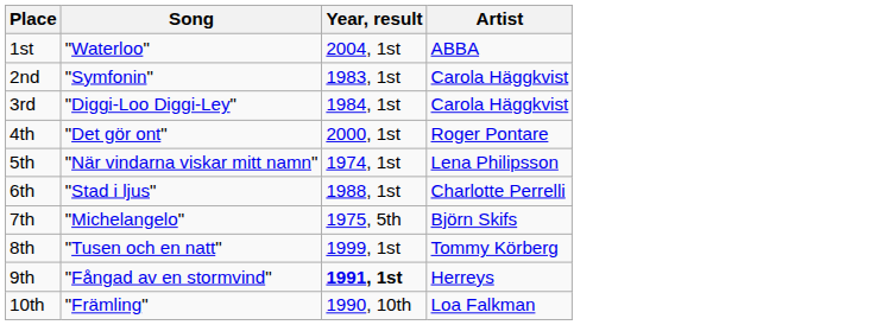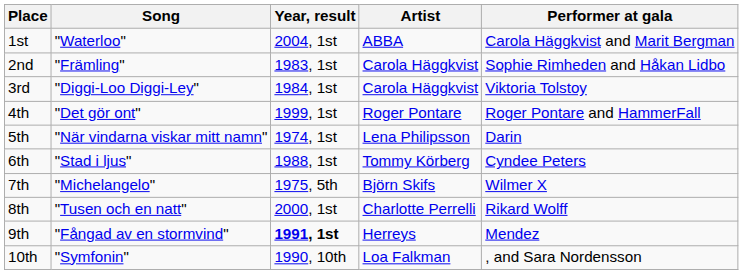 <table class="wikitable sortable">
 <tr>
 <th>Place</th>
 <th>Song</th>
 <th>Year, result</th>
 <th>Artist</th>
+<th>Performer at gala</th>
 </tr>
 <tr>
 <td>1st</td>
 <td>"<a href='#'>Waterloo</a>"</td>
 <td><a href='#'>2004</a>, 1st</td>
 <td><a href='#'>ABBA</a></td>
+<td><a href='#'>Carola Häggkvist</a> and <a href='#'>Marit Bergman</a></td>
 </tr>
 <tr>
 <td>2nd</td>
-<td>"<a href='#'>Symfonin</a>"</td>
+<td>"<a href='#'>Främling</a>"</td>
 <td><a href='#'>1983</a>, 1st</td>
 <td><a href='#'>Carola Häggkvist</a></td>
+<td><a href='#'>Sophie Rimheden</a> and <a href='#'>Håkan Lidbo</a></td>
 </tr>
 <tr>
 <td>3rd</td>
 <td>"<a href='#'>Diggi-Loo Diggi-Ley</a>"</td>
 <td><a href='#'>1984</a>, 1st</td>
 <td><a href='#'>Carola Häggkvist</a></td>
+<td><a href='#'>Viktoria Tolstoy</a></td>
 </tr>
 <tr>
 <td>4th</td>
 <td>"<a href='#'>Det gör ont</a>"</td>
-<td><a href='#'>2000</a>, 1st</td>
+<td><a href='#'>1999</a>, 1st</td>
 <td><a href='#'>Roger Pontare</a></td>
+<td><a href='#'>Roger Pontare</a> and <a href='#'>HammerFall</a></td>
 </tr>
 <tr>
 <td>5th</td>
 <td>"<a href='#'>När vindarna viskar mitt namn</a>"</td>
 <td><a href='#'>1974</a>, 1st</td>
 <td><a href='#'>Lena Philipsson</a></td>
+<td><a href='#'>Darin</a></td>
 </tr>
 <tr>
 <td>6th</td>
 <td>"<a href='#'>Stad i ljus</a>"</td>
 <td><a href='#'>1988</a>, 1st</td>
-<td><a href='#'>Charlotte Perrelli</a></td>
+<td><a href='#'>Tommy Körberg</a></td>
+<td><a href='#'>Cyndee Peters</a></td>
 </tr>
 <tr>
 <td>7th</td>
 <td>"<a href='#'>Michelangelo</a>"</td>
 <td><a href='#'>1975</a>, 5th</td>
 <td><a href='#'>Björn Skifs</a></td>
+<td><a href='#'>Wilmer X</a></td>
 </tr>
 <tr>
 <td>8th</td>
 <td>"<a href='#'>Tusen och en natt</a>"</td>
-<td><a href='#'>1999</a>, 1st</td>
-<td><a href='#'>Tommy Körberg</a></td>
+<td><a href='#'>2000</a>, 1st</td>
+<td><a href='#'>Charlotte Perrelli</a></td>
+<td><a href='#'>Rikard Wolff</a></td>
 </tr>
 <tr>
 <td>9th</td>
 <td>"<a href='#'>Fångad av en stormvind</a>"</td>
 <td><strong><a href='#'>1991</a>, 1st</strong></td>
 <td><a href='#'>Herreys</a></td>
+<td><a href='#'>Mendez</a></td>
 </tr>
 <tr>
 <td>10th</td>
-<td>"<a href='#'>Främling</a>"</td>
+<td>"<a href='#'>Symfonin</a>"</td>
 <td><a href='#'>1990</a>, 10th</td>
 <td><a href='#'>Loa Falkman</a></td>
+<td>,  and Sara Nordensson</td>
 </tr>
 </table>
